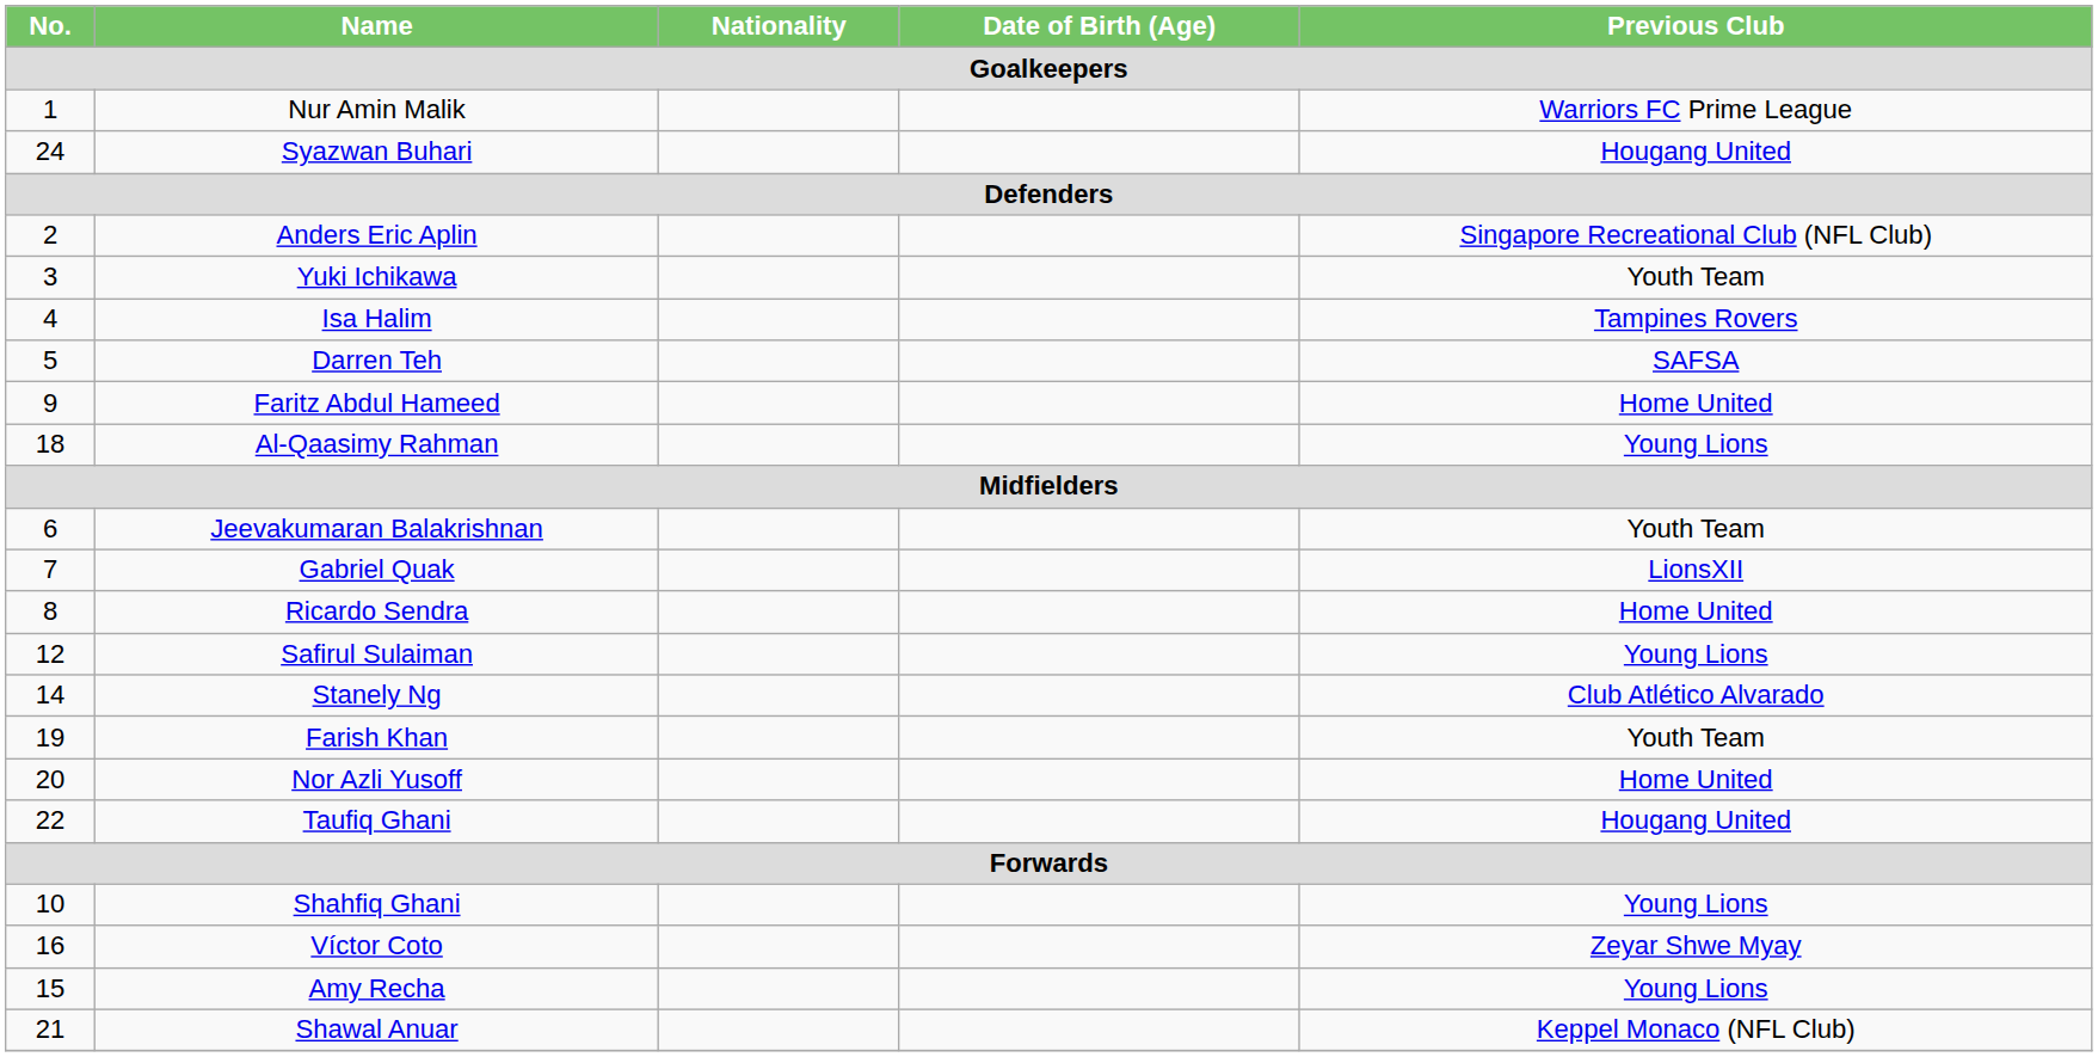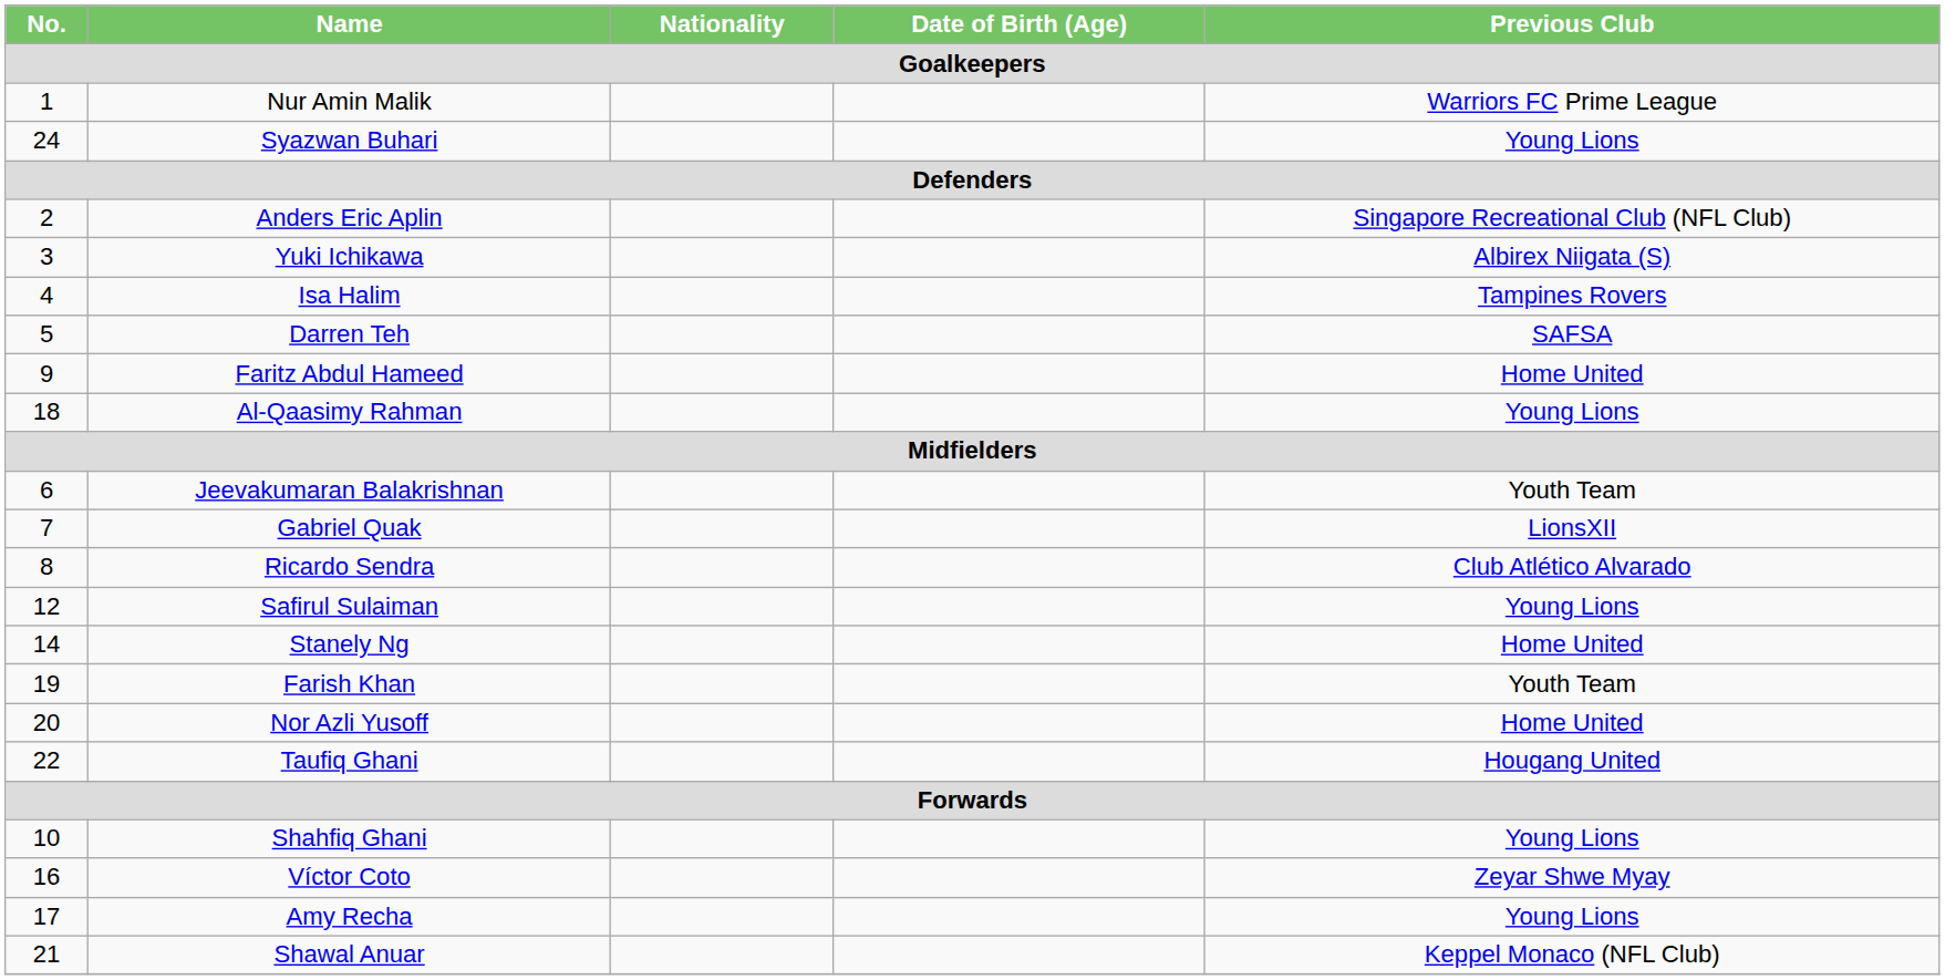 <table class="wikitable" style="text-align:center; font-size:100%; width:80%;">
 <tr>
 <th style="background:#74C365; color:white; text-align:center;">No.</th>
 <th style="background:#74C365; color:white; text-align:center;">Name</th>
 <th style="background:#74C365; color:white; text-align:center;">Nationality</th>
 <th style="background:#74C365; color:white; text-align:center;">Date of Birth (Age)</th>
 <th style="background:#74C365; color:white; text-align:center;">Previous Club</th>
 </tr>
 <tr>
 <th colspan="6" style="background:#dcdcdc; text-align:center;">Goalkeepers</th>
 </tr>
 <tr>
 <td>1</td>
 <td>Nur Amin Malik</td>
 <td></td>
 <td></td>
 <td><a href='#'>Warriors FC</a> Prime League</td>
 </tr>
 <tr>
 <td>24</td>
 <td><a href='#'>Syazwan Buhari</a></td>
 <td></td>
 <td></td>
-<td><a href='#'>Hougang United</a></td>
+<td><a href='#'>Young Lions</a></td>
 </tr>
 <tr>
 <th colspan="6" style="background:#dcdcdc; text-align:center;">Defenders</th>
 </tr>
 <tr>
 <td>2</td>
 <td><a href='#'>Anders Eric Aplin</a></td>
 <td></td>
 <td></td>
 <td><a href='#'>Singapore Recreational Club</a> (NFL Club)</td>
 </tr>
 <tr>
 <td>3</td>
 <td><a href='#'>Yuki Ichikawa</a></td>
 <td></td>
 <td></td>
-<td>Youth Team</td>
+<td><a href='#'>Albirex Niigata (S)</a></td>
 </tr>
 <tr>
 <td>4</td>
 <td><a href='#'>Isa Halim</a></td>
 <td></td>
 <td></td>
 <td><a href='#'>Tampines Rovers</a></td>
 </tr>
 <tr>
 <td>5</td>
 <td><a href='#'>Darren Teh</a></td>
 <td></td>
 <td></td>
 <td><a href='#'>SAFSA</a></td>
 </tr>
 <tr>
 <td>9</td>
 <td><a href='#'>Faritz Abdul Hameed</a></td>
 <td></td>
 <td></td>
 <td><a href='#'>Home United</a></td>
 </tr>
 <tr>
 <td>18</td>
 <td><a href='#'>Al-Qaasimy Rahman</a></td>
 <td></td>
 <td></td>
 <td><a href='#'>Young Lions</a></td>
 </tr>
 <tr>
 <th colspan="6" style="background:#dcdcdc; text-align:center;">Midfielders</th>
 </tr>
 <tr>
 <td>6</td>
 <td><a href='#'>Jeevakumaran Balakrishnan</a></td>
 <td></td>
 <td></td>
 <td>Youth Team</td>
 </tr>
 <tr>
 <td>7</td>
 <td><a href='#'>Gabriel Quak</a></td>
 <td></td>
 <td></td>
 <td><a href='#'>LionsXII</a></td>
 </tr>
 <tr>
 <td>8</td>
 <td><a href='#'>Ricardo Sendra</a></td>
 <td></td>
 <td></td>
-<td><a href='#'>Home United</a></td>
+<td><a href='#'>Club Atlético Alvarado</a></td>
 </tr>
 <tr>
 <td>12</td>
 <td><a href='#'>Safirul Sulaiman</a></td>
 <td></td>
 <td></td>
 <td><a href='#'>Young Lions</a></td>
 </tr>
 <tr>
 <td>14</td>
 <td><a href='#'>Stanely Ng</a></td>
 <td></td>
 <td></td>
-<td><a href='#'>Club Atlético Alvarado</a></td>
+<td><a href='#'>Home United</a></td>
 </tr>
 <tr>
 <td>19</td>
 <td><a href='#'>Farish Khan</a></td>
 <td></td>
 <td></td>
 <td>Youth Team</td>
 </tr>
 <tr>
 <td>20</td>
 <td><a href='#'>Nor Azli Yusoff</a></td>
 <td></td>
 <td></td>
 <td><a href='#'>Home United</a></td>
 </tr>
 <tr>
 <td>22</td>
 <td><a href='#'>Taufiq Ghani</a></td>
 <td></td>
 <td></td>
 <td><a href='#'>Hougang United</a></td>
 </tr>
 <tr>
 <th colspan="6" style="background:#dcdcdc; text-align:center;">Forwards</th>
 </tr>
 <tr>
 <td>10</td>
 <td><a href='#'>Shahfiq Ghani</a></td>
 <td></td>
 <td></td>
 <td><a href='#'>Young Lions</a></td>
 </tr>
 <tr>
 <td>16</td>
 <td><a href='#'>Víctor Coto</a></td>
 <td></td>
 <td></td>
 <td><a href='#'>Zeyar Shwe Myay</a></td>
 </tr>
 <tr>
-<td>15</td>
+<td>17</td>
 <td><a href='#'>Amy Recha</a></td>
 <td></td>
 <td></td>
 <td><a href='#'>Young Lions</a></td>
 </tr>
 <tr>
 <td>21</td>
 <td><a href='#'>Shawal Anuar</a></td>
 <td></td>
 <td></td>
 <td><a href='#'>Keppel Monaco</a> (NFL Club)</td>
 </tr>
 <tr>
 </tr>
 </table>
